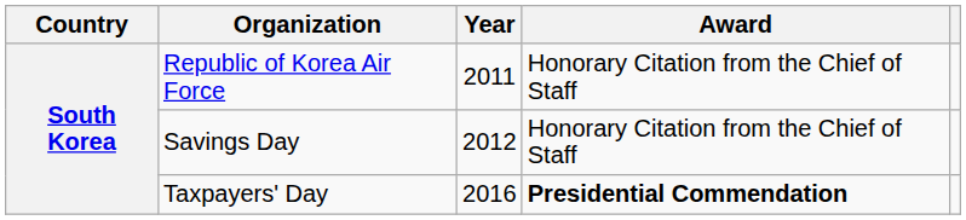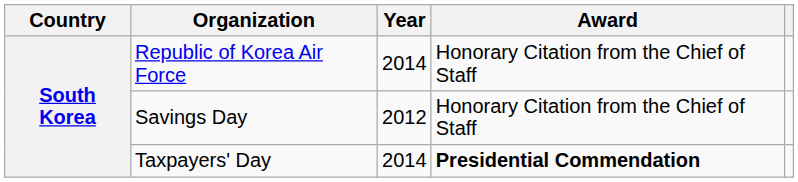 <table class="wikitable sortable plainrowheaders" style="width:50%">
 <tr>
 <th scope="col">Country</th>
 <th scope="col">Organization</th>
 <th scope="col">Year</th>
 <th scope="col">Award</th>
 <th scope="col" class="unsortable"></th>
 </tr>
 <tr>
 <th rowspan="3" scope="row"><a href='#'>South Korea</a></th>
 <td><a href='#'>Republic of Korea Air Force</a></td>
-<td style="text-align:center">2011</td>
+<td style="text-align:center">2014</td>
 <td>Honorary Citation from the Chief of Staff</td>
 <td style="text-align:center"></td>
 </tr>
 <tr>
 <td>Savings Day</td>
 <td style="text-align:center">2012</td>
 <td>Honorary Citation from the Chief of Staff</td>
 <td style="text-align:center"></td>
 </tr>
 <tr>
 <td>Taxpayers' Day</td>
-<td style="text-align:center">2016</td>
+<td style="text-align:center">2014</td>
 <td><strong>Presidential Commendation</strong></td>
 <td style="text-align:center"></td>
 </tr>
 </table>
